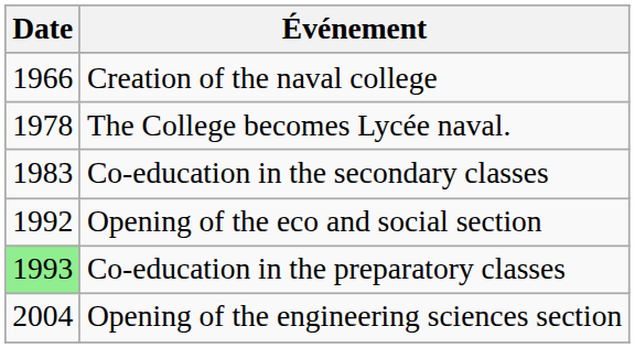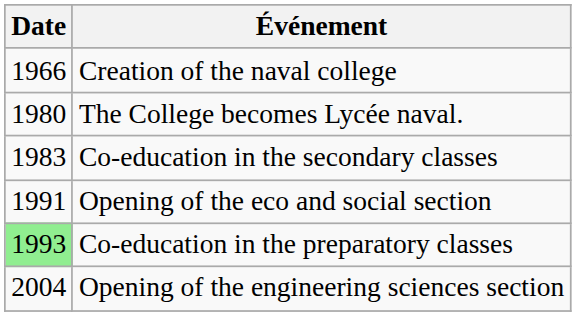 <table class="wikitable alternance">
 <tr>
 <th scope=col>Date</th>
 <th scope=col>Événement</th>
 </tr>
 <tr>
 <td>1966</td>
 <td>Creation of the naval college</td>
 </tr>
 <tr>
-<td>1978</td>
+<td>1980</td>
 <td>The College becomes Lycée naval.</td>
 </tr>
 <tr>
 <td>1983</td>
 <td>Co-education in the secondary classes</td>
 </tr>
 <tr>
-<td>1992</td>
+<td>1991</td>
 <td>Opening of the eco and social section</td>
 </tr>
 <tr>
 <td style="background: lightgreen;">1993</td>
 <td>Co-education in the preparatory classes</td>
 </tr>
 <tr>
 <td>2004</td>
 <td>Opening of the engineering sciences section</td>
 </tr>
 </table>
